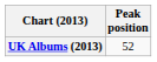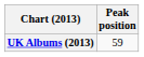 <table class="wikitable sortable plainrowheaders">
 <tr>
 <th scope="col">Chart (2013)</th>
 <th scope="col">Peak<br>position</th>
 </tr>
 <tr>
 <th scope="row"><a href='#'>UK Albums</a> (2013)</th>
-<td style="text-align:center;">52</td>
+<td style="text-align:center;">59</td>
 </tr>
 </table>
